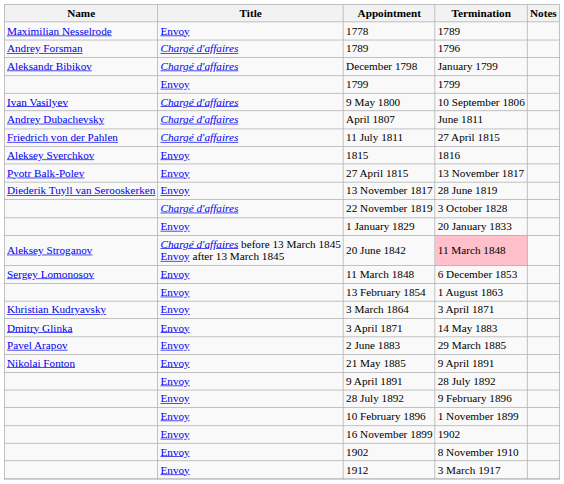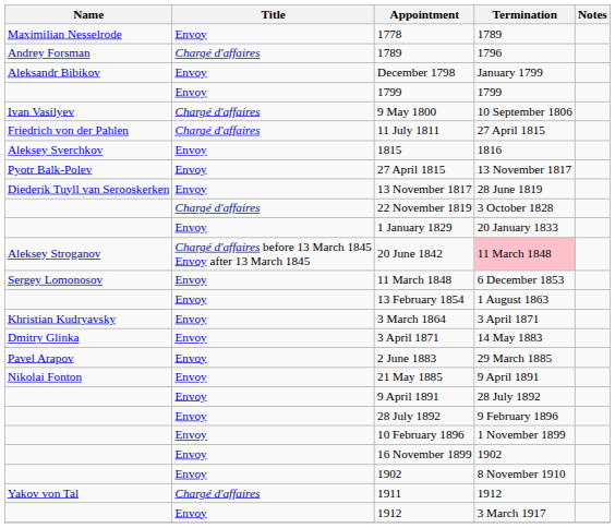 <table class="wikitable">
 <tr valign="middle">
 <th>Name</th>
 <th>Title</th>
 <th>Appointment</th>
 <th>Termination</th>
 <th>Notes</th>
 </tr>
 <tr>
 <td><a href='#'>Maximilian Nesselrode</a></td>
 <td><a href='#'>Envoy</a></td>
 <td>1778</td>
 <td>1789</td>
 <td></td>
 </tr>
 <tr>
 <td><a href='#'>Andrey Forsman</a></td>
 <td><em><a href='#'>Chargé d'affaires</a></em></td>
 <td>1789</td>
 <td>1796</td>
 <td></td>
 </tr>
 <tr>
 <td><a href='#'>Aleksandr Bibikov</a></td>
-<td><em><a href='#'>Chargé d'affaires</a></em></td>
+<td><a href='#'>Envoy</a></td>
 <td>December 1798</td>
 <td>January 1799</td>
 <td></td>
 </tr>
 <tr>
 <td></td>
 <td><a href='#'>Envoy</a></td>
 <td>1799</td>
 <td>1799</td>
 <td></td>
 </tr>
 <tr>
 <td><a href='#'>Ivan Vasilyev</a></td>
 <td><em><a href='#'>Chargé d'affaires</a></em></td>
 <td>9 May 1800</td>
 <td>10 September 1806</td>
-<td></td>
-</tr>
-<tr>
-<td><a href='#'>Andrey Dubachevsky</a></td>
-<td><em><a href='#'>Chargé d'affaires</a></em></td>
-<td>April 1807</td>
-<td>June 1811</td>
 <td></td>
 </tr>
 <tr>
 <td><a href='#'>Friedrich von der Pahlen</a></td>
 <td><em><a href='#'>Chargé d'affaires</a></em></td>
 <td>11 July 1811</td>
 <td>27 April 1815</td>
 <td></td>
 </tr>
 <tr>
 <td><a href='#'>Aleksey Sverchkov</a></td>
 <td><a href='#'>Envoy</a></td>
 <td>1815</td>
 <td>1816</td>
 <td></td>
 </tr>
 <tr>
 <td><a href='#'>Pyotr Balk-Polev</a></td>
 <td><a href='#'>Envoy</a></td>
 <td>27 April 1815</td>
 <td>13 November 1817</td>
 <td></td>
 </tr>
 <tr>
 <td><a href='#'>Diederik Tuyll van Serooskerken</a></td>
 <td><a href='#'>Envoy</a></td>
 <td>13 November 1817</td>
 <td>28 June 1819</td>
 <td></td>
 </tr>
 <tr>
 <td></td>
 <td><em><a href='#'>Chargé d'affaires</a></em></td>
 <td>22 November 1819</td>
 <td>3 October 1828</td>
 <td></td>
 </tr>
 <tr>
 <td></td>
 <td><a href='#'>Envoy</a></td>
 <td>1 January 1829</td>
 <td>20 January 1833</td>
 <td></td>
 </tr>
 <tr>
 <td><a href='#'>Aleksey Stroganov</a></td>
 <td><em><a href='#'>Chargé d'affaires</a></em> before 13 March 1845<br><a href='#'>Envoy</a> after 13 March 1845</td>
 <td>20 June 1842</td>
 <td style="background: pink;">11 March 1848</td>
 <td></td>
 </tr>
 <tr>
 <td><a href='#'>Sergey Lomonosov</a></td>
 <td><a href='#'>Envoy</a></td>
 <td>11 March 1848</td>
 <td>6 December 1853</td>
 <td></td>
 </tr>
 <tr>
 <td></td>
 <td><a href='#'>Envoy</a></td>
 <td>13 February 1854</td>
 <td>1 August 1863</td>
 <td></td>
 </tr>
 <tr>
 <td><a href='#'>Khristian Kudryavsky</a></td>
 <td><a href='#'>Envoy</a></td>
 <td>3 March 1864</td>
 <td>3 April 1871</td>
 <td></td>
 </tr>
 <tr>
 <td><a href='#'>Dmitry Glinka</a></td>
 <td><a href='#'>Envoy</a></td>
 <td>3 April 1871</td>
 <td>14 May 1883</td>
 <td></td>
 </tr>
 <tr>
 <td><a href='#'>Pavel Arapov</a></td>
 <td><a href='#'>Envoy</a></td>
 <td>2 June 1883</td>
 <td>29 March 1885</td>
 <td></td>
 </tr>
 <tr>
 <td><a href='#'>Nikolai Fonton</a></td>
 <td><a href='#'>Envoy</a></td>
 <td>21 May 1885</td>
 <td>9 April 1891</td>
 <td></td>
 </tr>
 <tr>
 <td></td>
 <td><a href='#'>Envoy</a></td>
 <td>9 April 1891</td>
 <td>28 July 1892</td>
 <td></td>
 </tr>
 <tr>
 <td></td>
 <td><a href='#'>Envoy</a></td>
 <td>28 July 1892</td>
 <td>9 February 1896</td>
 <td></td>
 </tr>
 <tr>
 <td></td>
 <td><a href='#'>Envoy</a></td>
 <td>10 February 1896</td>
 <td>1 November 1899</td>
 <td></td>
 </tr>
 <tr>
 <td></td>
 <td><a href='#'>Envoy</a></td>
 <td>16 November 1899</td>
 <td>1902</td>
 <td></td>
 </tr>
 <tr>
 <td></td>
 <td><a href='#'>Envoy</a></td>
 <td>1902</td>
 <td>8 November 1910</td>
 <td></td>
 </tr>
 <tr>
+<td><a href='#'>Yakov von Tal</a></td>
+<td><em><a href='#'>Chargé d'affaires</a></em></td>
+<td>1911</td>
+<td>1912</td>
+<td></td>
+</tr>
+<tr>
 <td></td>
 <td><a href='#'>Envoy</a></td>
 <td>1912</td>
 <td>3 March 1917</td>
 <td></td>
 </tr>
 <tr>
 </tr>
 </table>
